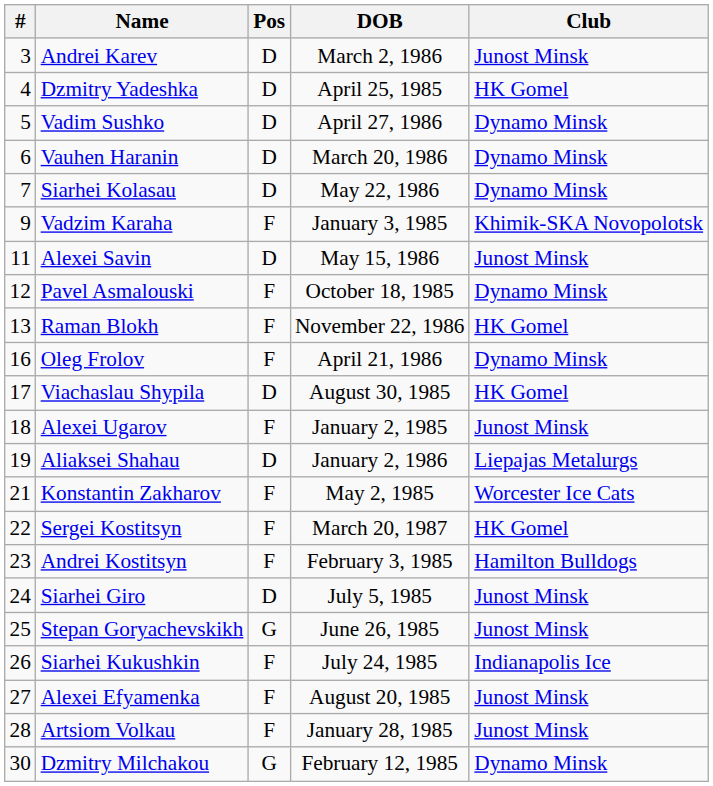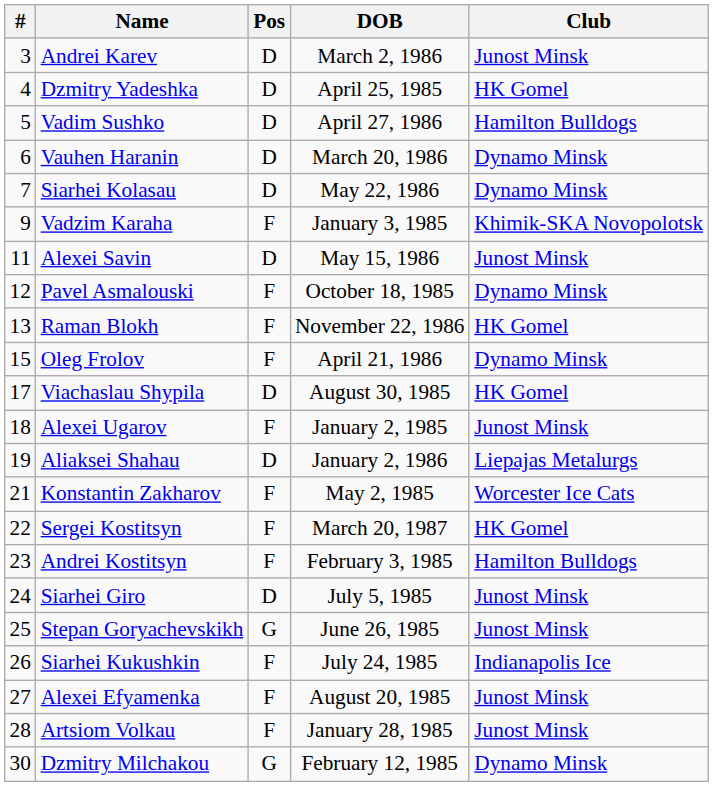 <table class="wikitable">
 <tr>
 <th>#</th>
 <th>Name</th>
 <th>Pos</th>
 <th>DOB</th>
 <th>Club</th>
 </tr>
 <tr>
 <td align=right>3</td>
 <td><a href='#'>Andrei Karev</a></td>
 <td align=center>D</td>
 <td align=center>March 2, 1986</td>
 <td><a href='#'>Junost Minsk</a> </td>
 </tr>
 <tr>
 <td align=right>4</td>
 <td><a href='#'>Dzmitry Yadeshka</a></td>
 <td align=center>D</td>
 <td align=center>April 25, 1985</td>
 <td><a href='#'>HK Gomel</a> </td>
 </tr>
 <tr>
 <td align=right>5</td>
 <td><a href='#'>Vadim Sushko</a></td>
 <td align=center>D</td>
 <td align=center>April 27, 1986</td>
-<td><a href='#'>Dynamo Minsk</a> </td>
+<td><a href='#'>Hamilton Bulldogs</a> </td>
 </tr>
 <tr>
 <td align=right>6</td>
 <td><a href='#'>Vauhen Haranin</a></td>
 <td align=center>D</td>
 <td align=center>March 20, 1986</td>
 <td><a href='#'>Dynamo Minsk</a> </td>
 </tr>
 <tr>
 <td align=right>7</td>
 <td><a href='#'>Siarhei Kolasau</a></td>
 <td align=center>D</td>
 <td align=center>May 22, 1986</td>
 <td><a href='#'>Dynamo Minsk</a> </td>
 </tr>
 <tr>
 <td align=right>9</td>
 <td><a href='#'>Vadzim Karaha</a></td>
 <td align=center>F</td>
 <td align=center>January 3, 1985</td>
 <td><a href='#'>Khimik-SKA Novopolotsk</a> </td>
 </tr>
 <tr>
 <td align=right>11</td>
 <td><a href='#'>Alexei Savin</a></td>
 <td align=center>D</td>
 <td align=center>May 15, 1986</td>
 <td><a href='#'>Junost Minsk</a> </td>
 </tr>
 <tr>
 <td align=right>12</td>
 <td><a href='#'>Pavel Asmalouski</a></td>
 <td align=center>F</td>
 <td align=center>October 18, 1985</td>
 <td><a href='#'>Dynamo Minsk</a> </td>
 </tr>
 <tr>
 <td align=right>13</td>
 <td><a href='#'>Raman Blokh</a></td>
 <td align=center>F</td>
 <td align=center>November 22, 1986</td>
 <td><a href='#'>HK Gomel</a> </td>
 </tr>
 <tr>
-<td align=right>16</td>
+<td align=right>15</td>
 <td><a href='#'>Oleg Frolov</a></td>
 <td align=center>F</td>
 <td align=center>April 21, 1986</td>
 <td><a href='#'>Dynamo Minsk</a> </td>
 </tr>
 <tr>
 <td align=right>17</td>
 <td><a href='#'>Viachaslau Shypila</a></td>
 <td align=center>D</td>
 <td align=center>August 30, 1985</td>
 <td><a href='#'>HK Gomel</a> </td>
 </tr>
 <tr>
 <td align=right>18</td>
 <td><a href='#'>Alexei Ugarov</a></td>
 <td align=center>F</td>
 <td align=center>January 2, 1985</td>
 <td><a href='#'>Junost Minsk</a> </td>
 </tr>
 <tr>
 <td align=right>19</td>
 <td><a href='#'>Aliaksei Shahau</a></td>
 <td align=center>D</td>
 <td align=center>January 2, 1986</td>
 <td><a href='#'>Liepajas Metalurgs</a> </td>
 </tr>
 <tr>
 <td align=right>21</td>
 <td><a href='#'>Konstantin Zakharov</a></td>
 <td align=center>F</td>
 <td align=center>May 2, 1985</td>
 <td><a href='#'>Worcester Ice Cats</a> </td>
 </tr>
 <tr>
 <td align=right>22</td>
 <td><a href='#'>Sergei Kostitsyn</a></td>
 <td align=center>F</td>
 <td align=center>March 20, 1987</td>
 <td><a href='#'>HK Gomel</a> </td>
 </tr>
 <tr>
 <td align=right>23</td>
 <td><a href='#'>Andrei Kostitsyn</a></td>
 <td align=center>F</td>
 <td align=center>February 3, 1985</td>
 <td><a href='#'>Hamilton Bulldogs</a> </td>
 </tr>
 <tr>
 <td align=right>24</td>
 <td><a href='#'>Siarhei Giro</a></td>
 <td align=center>D</td>
 <td align=center>July 5, 1985</td>
 <td><a href='#'>Junost Minsk</a> </td>
 </tr>
 <tr>
 <td align=right>25</td>
 <td><a href='#'>Stepan Goryachevskikh</a></td>
 <td align=center>G</td>
 <td align=center>June 26, 1985</td>
 <td><a href='#'>Junost Minsk</a> </td>
 </tr>
 <tr>
 <td align=right>26</td>
 <td><a href='#'>Siarhei Kukushkin</a></td>
 <td align=center>F</td>
 <td align=center>July 24, 1985</td>
 <td><a href='#'>Indianapolis Ice</a> </td>
 </tr>
 <tr>
 <td align=right>27</td>
 <td><a href='#'>Alexei Efyamenka</a></td>
 <td align=center>F</td>
 <td align=center>August 20, 1985</td>
 <td><a href='#'>Junost Minsk</a> </td>
 </tr>
 <tr>
 <td align=right>28</td>
 <td><a href='#'>Artsiom Volkau</a></td>
 <td align=center>F</td>
 <td align=center>January 28, 1985</td>
 <td><a href='#'>Junost Minsk</a> </td>
 </tr>
 <tr>
 <td align=right>30</td>
 <td><a href='#'>Dzmitry Milchakou</a></td>
 <td align=center>G</td>
 <td align=center>February 12, 1985</td>
 <td><a href='#'>Dynamo Minsk</a> </td>
 </tr>
 </table>
